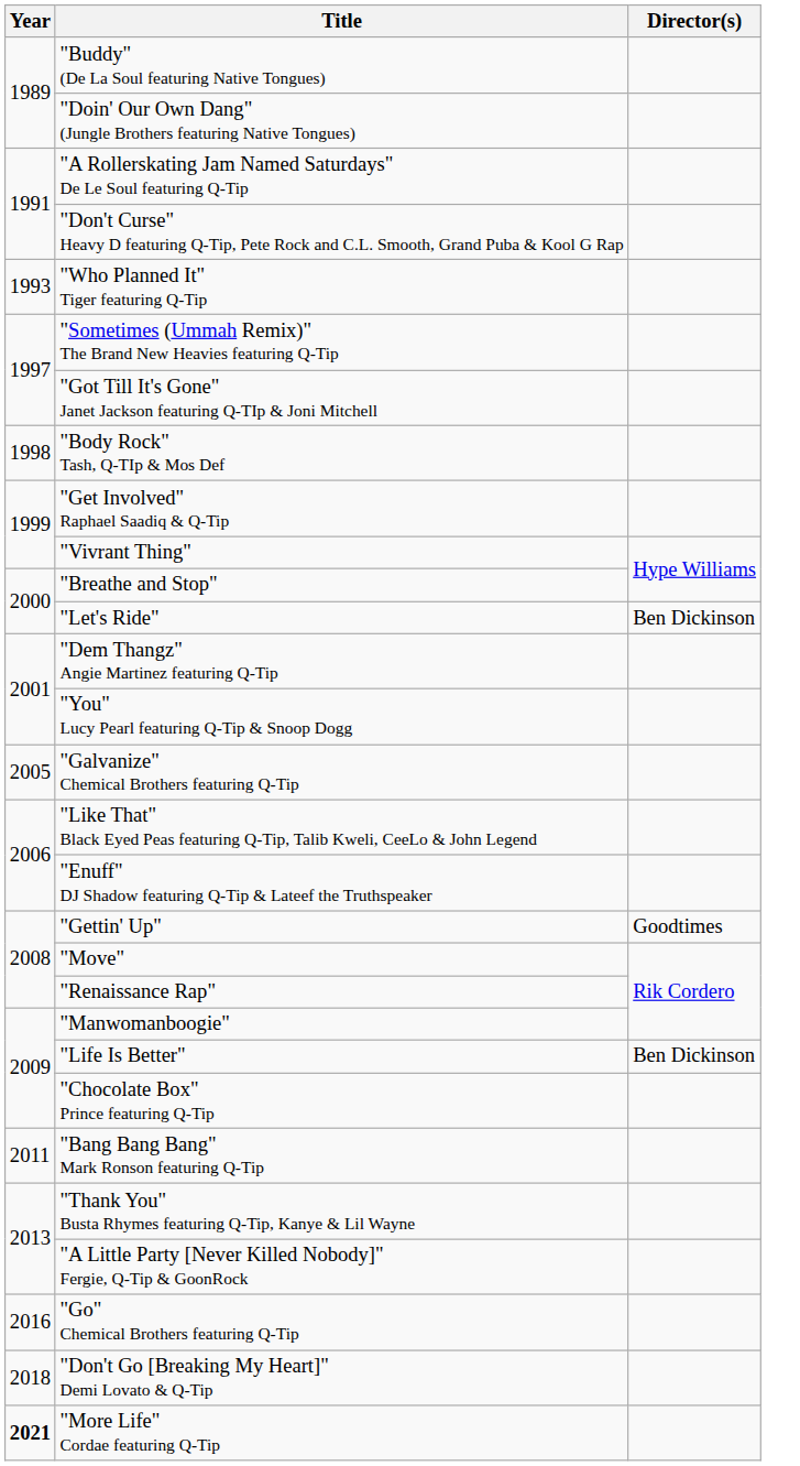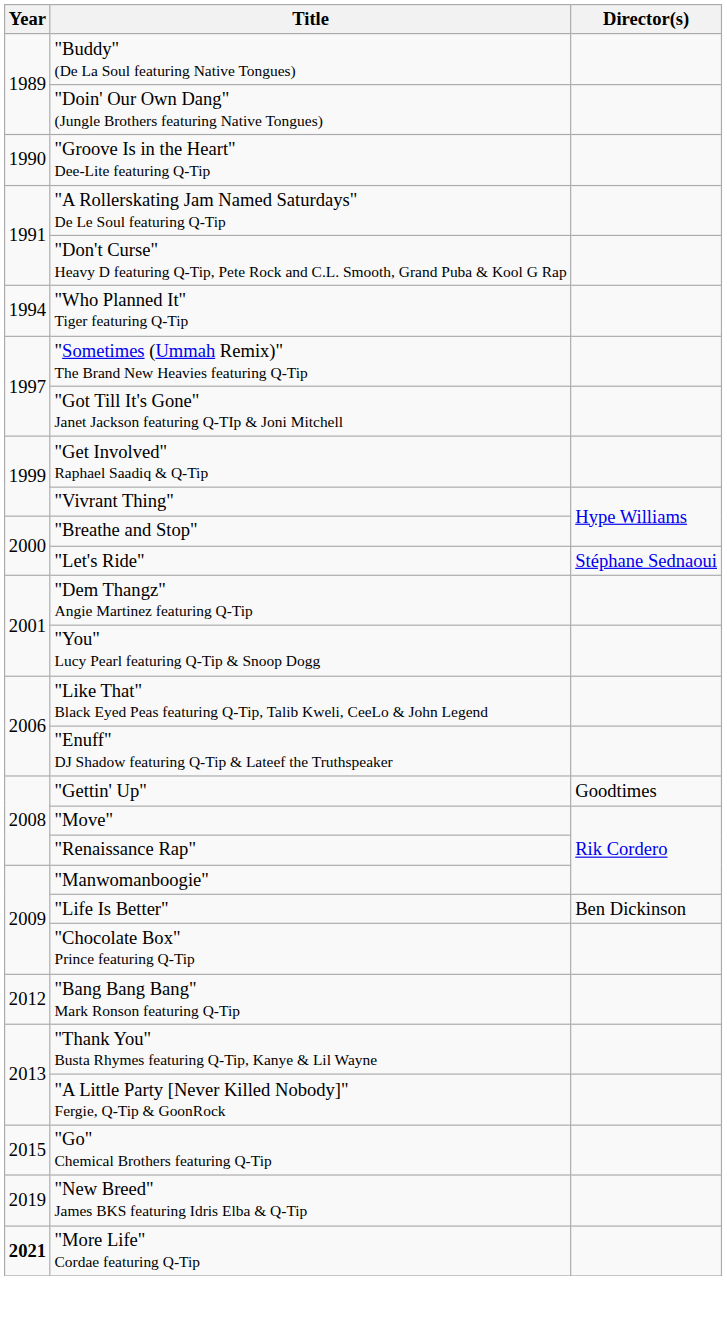 <table class="wikitable">
 <tr>
 <th>Year</th>
 <th>Title</th>
 <th>Director(s)</th>
 </tr>
 <tr>
 <td rowspan="2">1989</td>
 <td>"Buddy"<br><small>(De La Soul featuring Native Tongues)</small></td>
 <td></td>
 </tr>
 <tr>
 <td>"Doin' Our Own Dang"<br><small>(Jungle Brothers featuring Native Tongues)</small></td>
 <td></td>
 </tr>
 <tr>
+<td>1990</td>
+<td>"Groove Is in the Heart"<br><small>Dee-Lite featuring Q-Tip</small></td>
+<td></td>
+</tr>
+<tr>
 <td rowspan="2">1991</td>
 <td>"A Rollerskating Jam Named Saturdays"<br><small>De Le Soul featuring Q-Tip</small></td>
 <td></td>
 </tr>
 <tr>
 <td>"Don't Curse"<br><small>Heavy D featuring Q-Tip, Pete Rock and C.L. Smooth, Grand Puba & Kool G Rap</small></td>
 <td></td>
 </tr>
 <tr>
-<td>1993</td>
+<td>1994</td>
 <td>"Who Planned It"<br><small>Tiger featuring Q-Tip</small></td>
 <td></td>
 </tr>
 <tr>
 <td rowspan="2">1997</td>
 <td>"<a href='#'>Sometimes</a> (<a href='#'>Ummah</a> Remix)"<br><small>The Brand New Heavies featuring Q-Tip</small></td>
 <td></td>
 </tr>
 <tr>
 <td>"Got Till It's Gone"<br><small>Janet Jackson featuring Q-TIp & Joni Mitchell</small></td>
-<td></td>
-</tr>
-<tr>
-<td>1998</td>
-<td>"Body Rock"<br><small>Tash, Q-TIp & Mos Def</small></td>
 <td></td>
 </tr>
 <tr>
 <td rowspan="2">1999</td>
 <td>"Get Involved"<br><small>Raphael Saadiq & Q-Tip</small></td>
 <td></td>
 </tr>
 <tr>
 <td>"Vivrant Thing"</td>
 <td rowspan="2"><a href='#'>Hype Williams</a></td>
 </tr>
 <tr>
 <td rowspan="2">2000</td>
 <td>"Breathe and Stop"</td>
 </tr>
 <tr>
 <td>"Let's Ride"</td>
-<td>Ben Dickinson</td>
+<td><a href='#'>Stéphane Sednaoui</a></td>
 </tr>
 <tr>
 <td rowspan="2">2001</td>
 <td>"Dem Thangz"<br><small>Angie Martinez featuring Q-Tip</small></td>
 <td></td>
 </tr>
 <tr>
 <td>"You"<br><small>Lucy Pearl featuring Q-Tip & Snoop Dogg</small></td>
-<td></td>
-</tr>
-<tr>
-<td>2005</td>
-<td>"Galvanize"<br><small>Chemical Brothers featuring Q-Tip</small></td>
 <td></td>
 </tr>
 <tr>
 <td rowspan="2">2006</td>
 <td>"Like That"<br><small>Black Eyed Peas featuring Q-Tip, Talib Kweli, CeeLo & John Legend</small></td>
 <td></td>
 </tr>
 <tr>
 <td>"Enuff"<br><small>DJ Shadow featuring Q-Tip & Lateef the Truthspeaker</small></td>
 <td></td>
 </tr>
 <tr>
 <td rowspan="3">2008</td>
 <td>"Gettin' Up"</td>
 <td>Goodtimes</td>
 </tr>
 <tr>
 <td>"Move"</td>
 <td rowspan="3"><a href='#'>Rik Cordero</a></td>
 </tr>
 <tr>
 <td>"Renaissance Rap"</td>
 </tr>
 <tr>
 <td rowspan="3">2009</td>
 <td>"Manwomanboogie"</td>
 </tr>
 <tr>
 <td>"Life Is Better"</td>
 <td>Ben Dickinson</td>
 </tr>
 <tr>
 <td>"Chocolate Box"<br><small>Prince featuring Q-Tip</small></td>
 <td></td>
 </tr>
 <tr>
-<td>2011</td>
+<td>2012</td>
 <td>"Bang Bang Bang"<br><small>Mark Ronson featuring Q-Tip</small></td>
 <td></td>
 </tr>
 <tr>
 <td rowspan="2">2013</td>
 <td>"Thank You"<br><small>Busta Rhymes featuring Q-Tip, Kanye & Lil Wayne</small></td>
 <td></td>
 </tr>
 <tr>
 <td>"A Little Party [Never Killed Nobody]"<br><small>Fergie, Q-Tip & GoonRock</small></td>
 <td></td>
 </tr>
 <tr>
-<td>2016</td>
+<td>2015</td>
 <td>"Go"<br><small>Chemical Brothers featuring Q-Tip</small></td>
 <td></td>
 </tr>
 <tr>
-<td>2018</td>
-<td>"Don't Go [Breaking My Heart]"<br><small>Demi Lovato & Q-Tip</small></td>
+<td>2019</td>
+<td>"New Breed"<br><small>James BKS featuring Idris Elba & Q-Tip</small></td>
 <td></td>
 </tr>
 <tr>
 <td><strong>2021</strong></td>
 <td>"More Life"<br><small>Cordae featuring Q-Tip</small></td>
 <td></td>
 </tr>
 </table>
